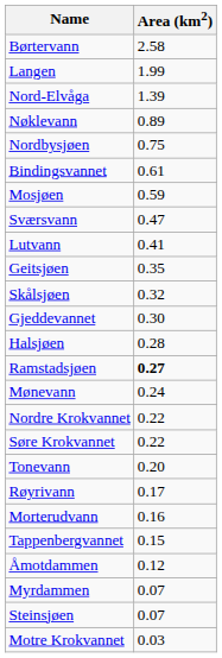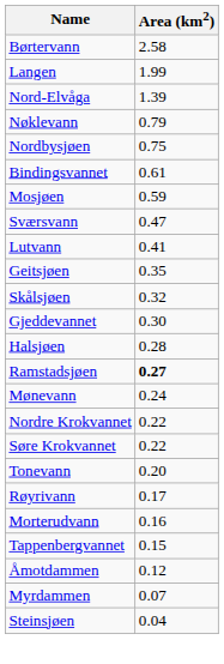 <table class="wikitable sortable">
 <tr>
 <th>Name</th>
 <th>Area (km<sup>2</sup>)</th>
 </tr>
 <tr>
 <td><a href='#'>Børtervann</a></td>
 <td>2.58</td>
 </tr>
 <tr>
 <td><a href='#'>Langen</a></td>
 <td>1.99</td>
 </tr>
 <tr>
 <td><a href='#'>Nord-Elvåga</a></td>
 <td>1.39</td>
 </tr>
 <tr>
 <td><a href='#'>Nøklevann</a></td>
-<td>0.89</td>
+<td>0.79</td>
 </tr>
 <tr>
 <td><a href='#'>Nordbysjøen</a></td>
 <td>0.75</td>
 </tr>
 <tr>
 <td><a href='#'>Bindingsvannet</a></td>
 <td>0.61</td>
 </tr>
 <tr>
 <td><a href='#'>Mosjøen</a></td>
 <td>0.59</td>
 </tr>
 <tr>
 <td><a href='#'>Sværsvann</a></td>
 <td>0.47</td>
 </tr>
 <tr>
 <td><a href='#'>Lutvann</a></td>
 <td>0.41</td>
 </tr>
 <tr>
 <td><a href='#'>Geitsjøen</a></td>
 <td>0.35</td>
 </tr>
 <tr>
 <td><a href='#'>Skålsjøen</a></td>
 <td>0.32</td>
 </tr>
 <tr>
 <td><a href='#'>Gjeddevannet</a></td>
 <td>0.30</td>
 </tr>
 <tr>
 <td><a href='#'>Halsjøen</a></td>
 <td>0.28</td>
 </tr>
 <tr>
 <td><a href='#'>Ramstadsjøen</a></td>
 <td><strong>0.27</strong></td>
 </tr>
 <tr>
 <td><a href='#'>Mønevann</a></td>
 <td>0.24</td>
 </tr>
 <tr>
 <td><a href='#'>Nordre Krokvannet</a></td>
 <td>0.22</td>
 </tr>
 <tr>
 <td><a href='#'>Søre Krokvannet</a></td>
 <td>0.22</td>
 </tr>
 <tr>
 <td><a href='#'>Tonevann</a></td>
 <td>0.20</td>
 </tr>
 <tr>
 <td><a href='#'>Røyrivann</a></td>
 <td>0.17</td>
 </tr>
 <tr>
 <td><a href='#'>Morterudvann</a></td>
 <td>0.16</td>
 </tr>
 <tr>
 <td><a href='#'>Tappenbergvannet</a></td>
 <td>0.15</td>
 </tr>
 <tr>
 <td><a href='#'>Åmotdammen</a></td>
 <td>0.12</td>
 </tr>
 <tr>
 <td><a href='#'>Myrdammen</a></td>
 <td>0.07</td>
 </tr>
 <tr>
 <td><a href='#'>Steinsjøen</a></td>
-<td>0.07</td>
-</tr>
-<tr>
-<td><a href='#'>Motre Krokvannet</a></td>
-<td>0.03</td>
+<td>0.04</td>
 </tr>
 </table>
